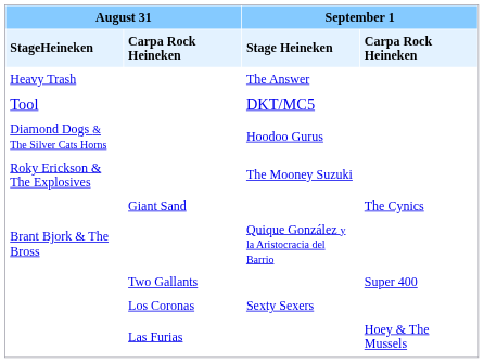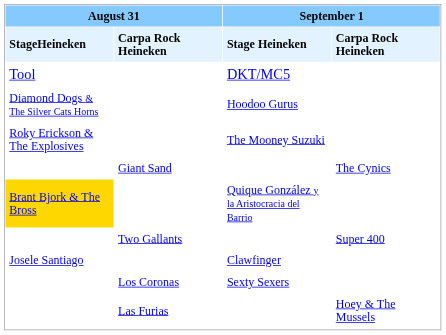 <table style="border: 1px solid #a0a0aa; width: 66%" cellpadding="5" cellspacing="1">
 <tr>
 <th width=50% colspan="2" style="background:#85CAFF"><strong>August 31</strong></th>
 <th width=50% colspan="2" style="background:#85CAFF"><strong>September 1</strong></th>
 </tr>
 <tr>
 <td width=25% style="background-color: #E3F2FF;"><strong>StageHeineken</strong></td>
 <td width=25% style="background-color: #E3F2FF;"><strong>Carpa Rock Heineken</strong></td>
 <td width=25% style="background-color: #E3F2FF;"><strong>Stage Heineken</strong></td>
 <td width=25% style="background-color: #E3F2FF;"><strong>Carpa Rock Heineken</strong></td>
-</tr>
-<tr>
-<td><a href='#'>Heavy Trash</a></td>
-<td></td>
-<td><a href='#'>The Answer</a></td>
-<td></td>
 </tr>
 <tr>
 <td><big><a href='#'>Tool</a></big></td>
 <td></td>
 <td><big><a href='#'>DKT/MC5</a></big></td>
 <td></td>
 </tr>
 <tr>
 <td><a href='#'>Diamond Dogs <small>& The Silver Cats Horns</small></a></td>
 <td></td>
 <td><a href='#'>Hoodoo Gurus</a></td>
 <td></td>
 </tr>
 <tr>
 <td><a href='#'>Roky Erickson & The Explosives</a></td>
 <td></td>
 <td><a href='#'>The Mooney Suzuki</a></td>
 <td></td>
 </tr>
 <tr>
 <td></td>
 <td><a href='#'>Giant Sand</a></td>
 <td></td>
 <td><a href='#'>The Cynics</a></td>
 </tr>
 <tr>
-<td><a href='#'>Brant Bjork & The Bross</a></td>
+<td style="background: gold;"><a href='#'>Brant Bjork & The Bross</a></td>
 <td></td>
 <td><a href='#'>Quique González <small>y la Aristocracia del Barrio</small></a></td>
 <td></td>
 </tr>
 <tr>
 <td></td>
 <td><a href='#'>Two Gallants</a></td>
 <td></td>
 <td><a href='#'>Super 400</a></td>
+</tr>
+<tr>
+<td><a href='#'>Josele Santiago</a></td>
+<td></td>
+<td><a href='#'>Clawfinger</a></td>
+<td></td>
 </tr>
 <tr>
 <td></td>
 <td><a href='#'>Los Coronas</a></td>
 <td><a href='#'>Sexty Sexers</a></td>
 <td></td>
 </tr>
 <tr>
 <td></td>
 <td><a href='#'>Las Furias</a></td>
 <td></td>
 <td><a href='#'>Hoey & The Mussels</a></td>
 </tr>
 <tr>
 </tr>
 </table>
